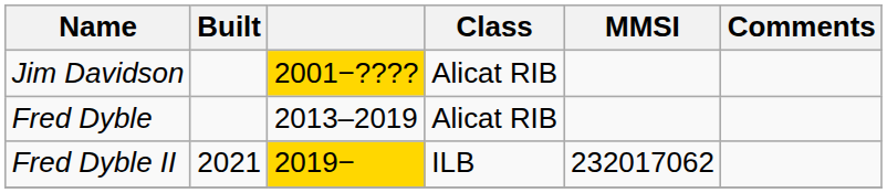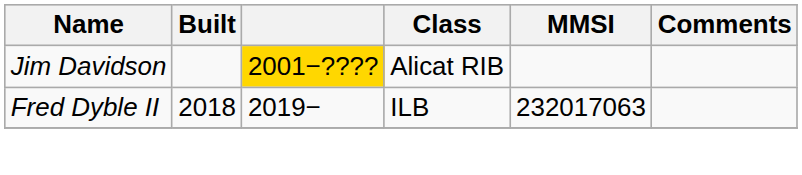 <table class="wikitable">
 <tr>
 <th>Name</th>
 <th>Built</th>
 <th></th>
 <th>Class</th>
 <th>MMSI</th>
 <th>Comments</th>
 </tr>
 <tr>
 <td><em>Jim Davidson</em></td>
 <td></td>
 <td style="background: gold;">2001−????</td>
 <td> Alicat RIB</td>
 <td></td>
 </tr>
 <tr>
-<td><em>Fred Dyble</em></td>
-<td></td>
-<td>2013–2019</td>
-<td> Alicat RIB</td>
-<td></td>
-<td></td>
-</tr>
-<tr>
 <td><em>Fred Dyble II</em></td>
-<td>2021</td>
-<td style="background: gold;">2019−</td>
+<td>2018</td>
+<td>2019−</td>
 <td>ILB</td>
-<td>232017062</td>
+<td>232017063</td>
 <td></td>
 </tr>
 <tr>
 </tr>
 </table>
